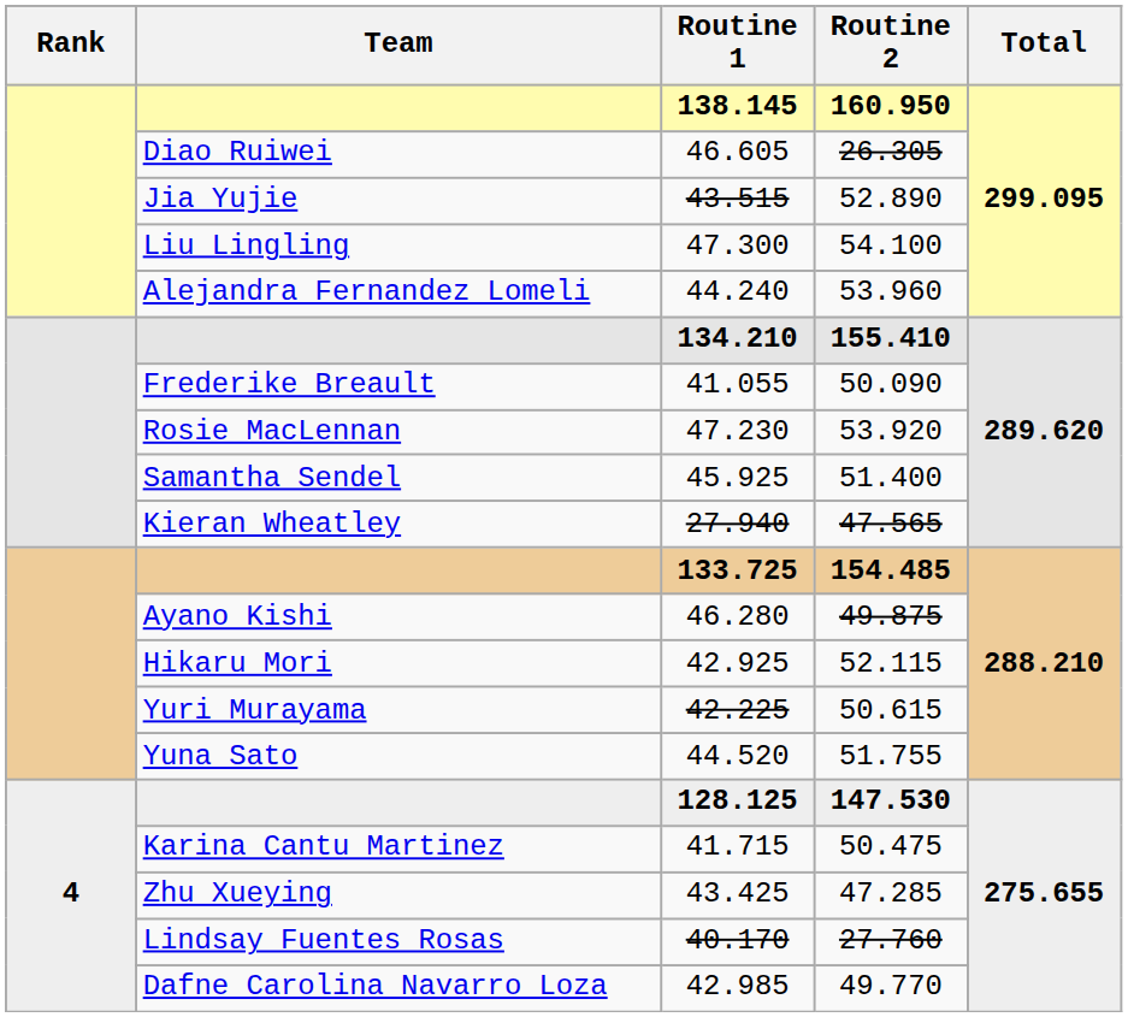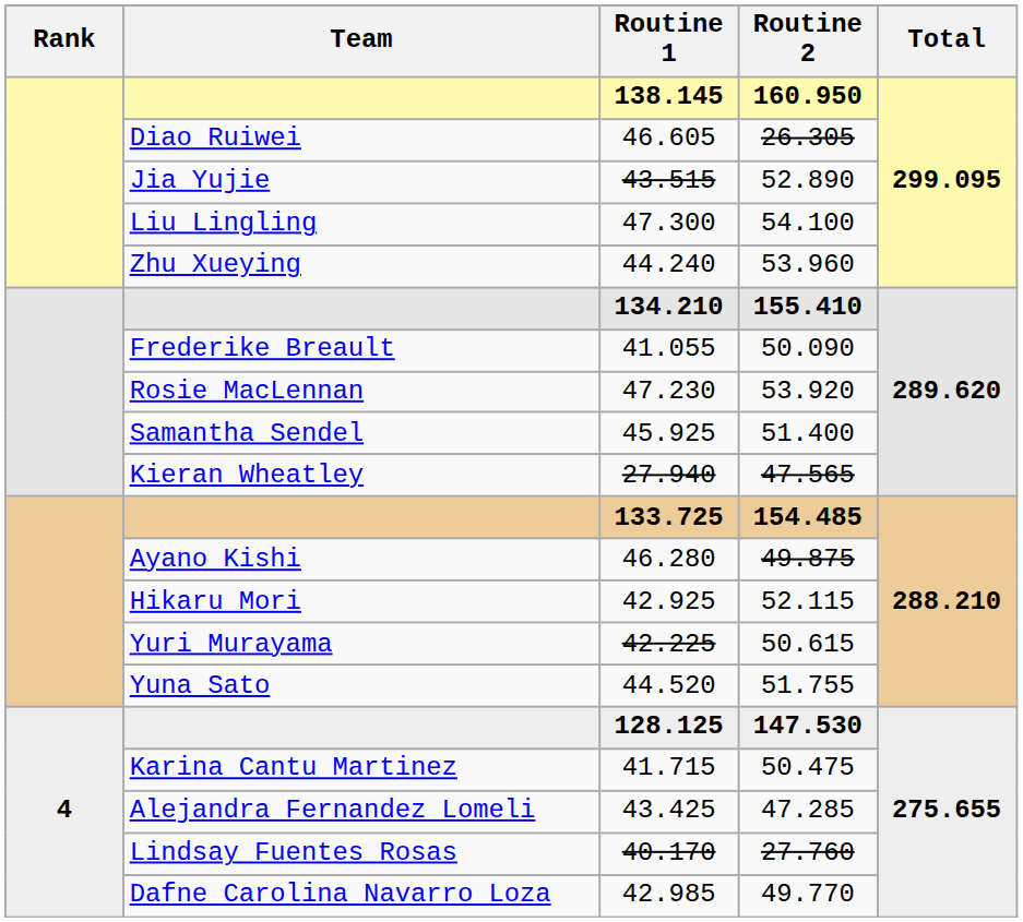 <table class="wikitable" style="text-align:center; font-size:95%">
 <tr>
 <th style="width:50px;">Rank</th>
 <th style="width:220px;">Team</th>
 <th style="width:60px;">Routine 1</th>
 <th style="width:60px;">Routine 2</th>
 <th style="width:60px;">Total</th>
 </tr>
 <tr style="background:#fffcaf;">
 <td rowspan=5></td>
 <td style="text-align:left;"></td>
 <td><strong>138.145</strong></td>
 <td><strong>160.950</strong></td>
 <td rowspan=5><strong>299.095</strong></td>
 </tr>
 <tr>
 <td style="text-align:left;"><a href='#'>Diao Ruiwei</a></td>
 <td>46.605</td>
 <td><s>26.305</s></td>
 </tr>
 <tr>
 <td style="text-align:left;"><a href='#'>Jia Yujie</a></td>
 <td><s>43.515</s></td>
 <td>52.890</td>
 </tr>
 <tr>
 <td style="text-align:left;"><a href='#'>Liu Lingling</a></td>
 <td>47.300</td>
 <td>54.100</td>
 </tr>
 <tr>
-<td style="text-align:left;"><a href='#'>Alejandra Fernandez Lomeli</a></td>
+<td style="text-align:left;"><a href='#'>Zhu Xueying</a></td>
 <td>44.240</td>
 <td>53.960</td>
 </tr>
 <tr style="background:#e5e5e5;">
 <td rowspan=5></td>
 <td style="text-align:left;"></td>
 <td><strong>134.210</strong></td>
 <td><strong>155.410</strong></td>
 <td rowspan=5><strong>289.620</strong></td>
 </tr>
 <tr>
 <td style="text-align:left;"><a href='#'>Frederike Breault</a></td>
 <td>41.055</td>
 <td>50.090</td>
 </tr>
 <tr>
 <td style="text-align:left;"><a href='#'>Rosie MacLennan</a></td>
 <td>47.230</td>
 <td>53.920</td>
 </tr>
 <tr>
 <td style="text-align:left;"><a href='#'>Samantha Sendel</a></td>
 <td>45.925</td>
 <td>51.400</td>
 </tr>
 <tr>
 <td style="text-align:left;"><a href='#'>Kieran Wheatley</a></td>
 <td><s>27.940</s></td>
 <td><s>47.565</s></td>
 </tr>
 <tr style="background:#ec9;">
 <td rowspan=5></td>
 <td style="text-align:left;"></td>
 <td><strong>133.725</strong></td>
 <td><strong>154.485</strong></td>
 <td rowspan=5><strong>288.210</strong></td>
 </tr>
 <tr>
 <td style="text-align:left;"><a href='#'>Ayano Kishi</a></td>
 <td>46.280</td>
 <td><s>49.875</s></td>
 </tr>
 <tr>
 <td style="text-align:left;"><a href='#'>Hikaru Mori</a></td>
 <td>42.925</td>
 <td>52.115</td>
 </tr>
 <tr>
 <td style="text-align:left;"><a href='#'>Yuri Murayama</a></td>
 <td><s>42.225</s></td>
 <td>50.615</td>
 </tr>
 <tr>
 <td style="text-align:left;"><a href='#'>Yuna Sato</a></td>
 <td>44.520</td>
 <td>51.755</td>
 </tr>
 <tr style="background:#eee;">
 <td rowspan=5><strong>4</strong></td>
 <td style="text-align:left;"></td>
 <td><strong>128.125</strong></td>
 <td><strong>147.530</strong></td>
 <td rowspan=5><strong>275.655</strong></td>
 </tr>
 <tr>
 <td style="text-align:left;"><a href='#'>Karina Cantu Martinez</a></td>
 <td>41.715</td>
 <td>50.475</td>
 </tr>
 <tr>
-<td style="text-align:left;"><a href='#'>Zhu Xueying</a></td>
+<td style="text-align:left;"><a href='#'>Alejandra Fernandez Lomeli</a></td>
 <td>43.425</td>
 <td>47.285</td>
 </tr>
 <tr>
 <td style="text-align:left;"><a href='#'>Lindsay Fuentes Rosas</a></td>
 <td><s>40.170</s></td>
 <td><s>27.760</s></td>
 </tr>
 <tr>
 <td style="text-align:left;"><a href='#'>Dafne Carolina Navarro Loza</a></td>
 <td>42.985</td>
 <td>49.770</td>
 </tr>
 </table>
